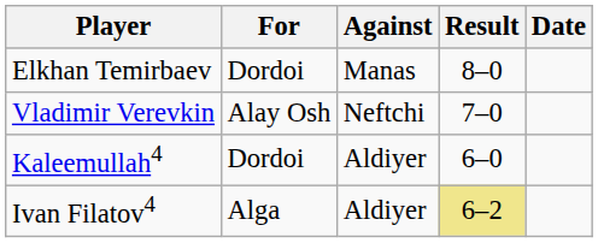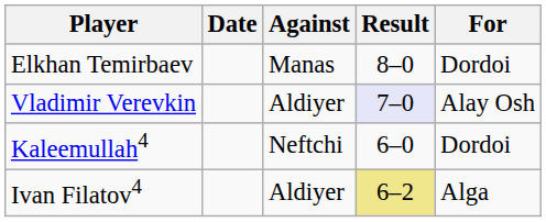 <table class="wikitable sortable">
 <tr>
 <th>Player</th>
-<th>For</th>
+<th>Date</th>
 <th>Against</th>
 <th style="text-align:center">Result</th>
-<th>Date</th>
+<th>For</th>
 </tr>
 <tr>
 <td> Elkhan Temirbaev</td>
-<td>Dordoi</td>
+<td></td>
 <td>Manas</td>
 <td style="text-align:center;">8–0</td>
-<td></td>
+<td>Dordoi</td>
 </tr>
 <tr>
 <td> <a href='#'>Vladimir Verevkin</a></td>
+<td></td>
+<td>Aldiyer</td>
+<td style="background: lavender; text-align:center;">7–0</td>
 <td>Alay Osh</td>
-<td>Neftchi</td>
-<td style="text-align:center;">7–0</td>
-<td></td>
 </tr>
 <tr>
 <td> <a href='#'>Kaleemullah</a><sup>4</sup></td>
+<td></td>
+<td>Neftchi</td>
+<td style="text-align:center;">6–0</td>
 <td>Dordoi</td>
-<td>Aldiyer</td>
-<td style="text-align:center;">6–0</td>
-<td></td>
 </tr>
 <tr>
 <td> Ivan Filatov<sup>4</sup></td>
-<td>Alga</td>
+<td></td>
 <td>Aldiyer</td>
 <td style="background: khaki; text-align:center;">6–2</td>
-<td></td>
+<td>Alga</td>
 </tr>
 </table>
